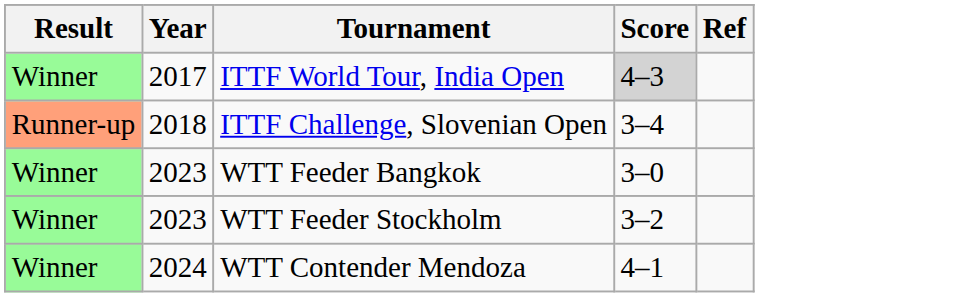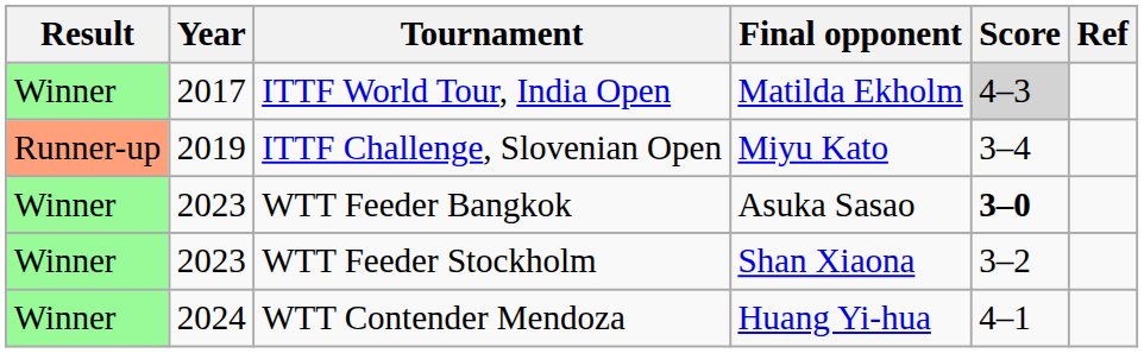 <table class="sortable wikitable" style="font-size: 95%;">
 <tr>
 <th>Result</th>
 <th class="unsortable">Year</th>
 <th>Tournament</th>
+<th>Final opponent</th>
 <th>Score</th>
 <th class="unsortable">Ref</th>
 </tr>
 <tr>
 <td style="background: #98fb98;">Winner</td>
 <td>2017</td>
 <td><a href='#'>ITTF World Tour</a>, <a href='#'>India Open</a></td>
+<td> <a href='#'>Matilda Ekholm</a></td>
 <td style="background: lightgrey;">4–3</td>
 <td></td>
 </tr>
 <tr>
 <td style="background: #ffa07a;">Runner-up</td>
-<td>2018</td>
+<td>2019</td>
 <td><a href='#'>ITTF Challenge</a>, Slovenian Open</td>
+<td> <a href='#'>Miyu Kato</a></td>
 <td>3–4</td>
 <td></td>
 </tr>
 <tr>
 <td style="background: #98fb98;">Winner</td>
 <td>2023</td>
 <td>WTT Feeder Bangkok</td>
-<td>3–0</td>
+<td> Asuka Sasao</td>
+<td><strong>3–0</strong></td>
 <td></td>
 </tr>
 <tr>
 <td style="background: #98fb98;">Winner</td>
 <td>2023</td>
 <td>WTT Feeder Stockholm</td>
+<td> <a href='#'>Shan Xiaona</a></td>
 <td>3–2</td>
 <td></td>
 </tr>
 <tr>
 <td style="background: #98fb98;">Winner</td>
 <td>2024</td>
 <td>WTT Contender Mendoza</td>
+<td> <a href='#'>Huang Yi-hua</a></td>
 <td>4–1</td>
 <td></td>
 </tr>
 </table>
